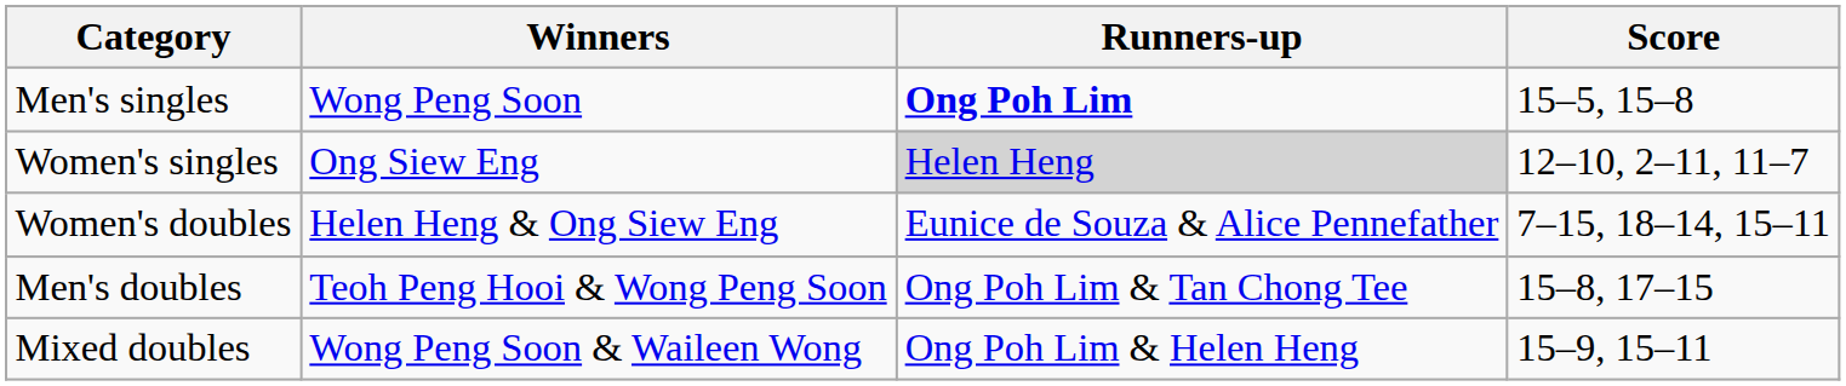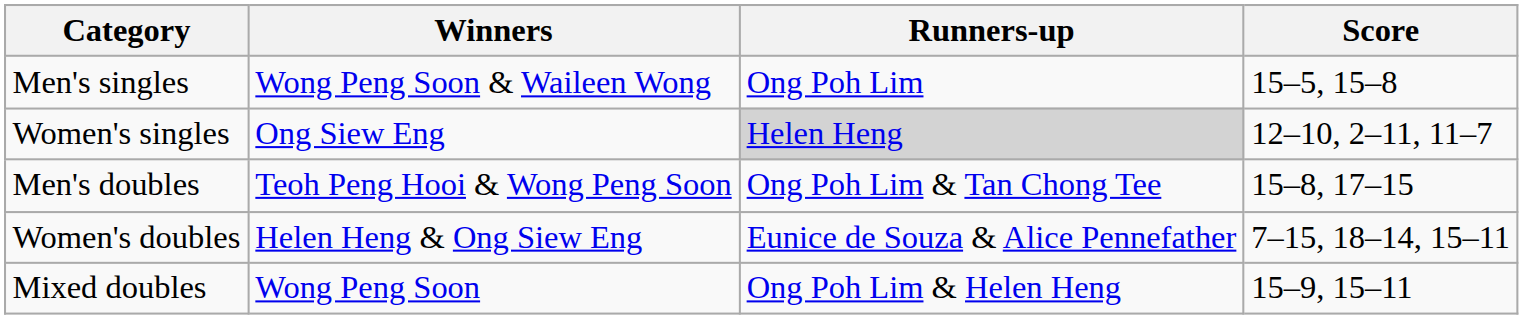 <table class="wikitable">
 <tr>
 <th>Category</th>
 <th>Winners</th>
 <th>Runners-up</th>
 <th>Score</th>
 </tr>
 <tr>
 <td>Men's singles</td>
-<td> <a href='#'>Wong Peng Soon</a></td>
-<td><strong> <a href='#'>Ong Poh Lim</a></strong></td>
+<td> <a href='#'>Wong Peng Soon</a> & <a href='#'>Waileen Wong</a></td>
+<td> <a href='#'>Ong Poh Lim</a></td>
 <td>15–5, 15–8</td>
 </tr>
 <tr>
 <td>Women's singles</td>
 <td> <a href='#'>Ong Siew Eng</a></td>
 <td style="background: lightgrey;"> <a href='#'>Helen Heng</a></td>
 <td>12–10, 2–11, 11–7</td>
 </tr>
 <tr>
+<td>Men's doubles</td>
+<td> <a href='#'>Teoh Peng Hooi</a> & <a href='#'>Wong Peng Soon</a></td>
+<td> <a href='#'>Ong Poh Lim</a> & <a href='#'>Tan Chong Tee</a></td>
+<td>15–8, 17–15</td>
+</tr>
+<tr>
 <td>Women's doubles</td>
 <td> <a href='#'>Helen Heng</a> & <a href='#'>Ong Siew Eng</a></td>
 <td> <a href='#'>Eunice de Souza</a> & <a href='#'>Alice Pennefather</a></td>
 <td>7–15, 18–14, 15–11</td>
 </tr>
 <tr>
-<td>Men's doubles</td>
-<td> <a href='#'>Teoh Peng Hooi</a> & <a href='#'>Wong Peng Soon</a></td>
-<td> <a href='#'>Ong Poh Lim</a> & <a href='#'>Tan Chong Tee</a></td>
-<td>15–8, 17–15</td>
-</tr>
-<tr>
 <td>Mixed doubles</td>
-<td> <a href='#'>Wong Peng Soon</a> & <a href='#'>Waileen Wong</a></td>
+<td> <a href='#'>Wong Peng Soon</a></td>
 <td> <a href='#'>Ong Poh Lim</a> & <a href='#'>Helen Heng</a></td>
 <td>15–9, 15–11</td>
 </tr>
 </table>
